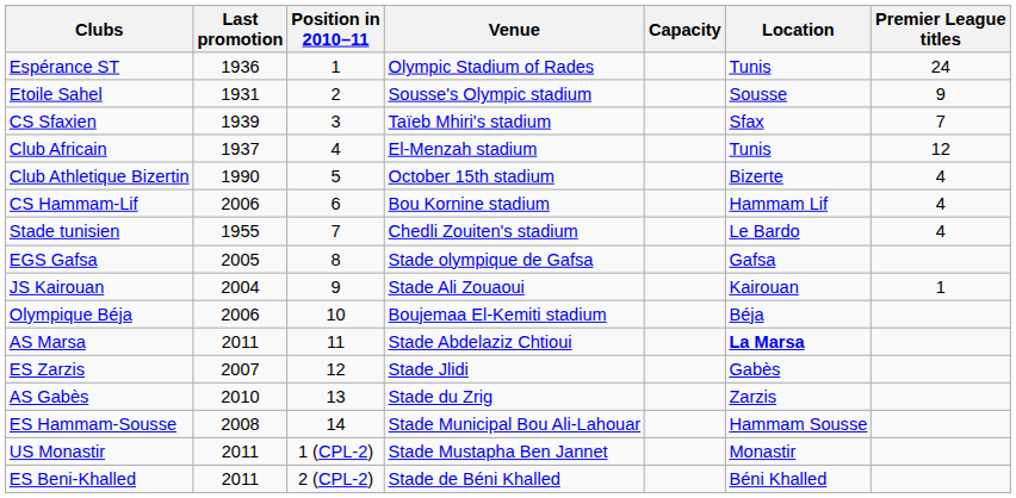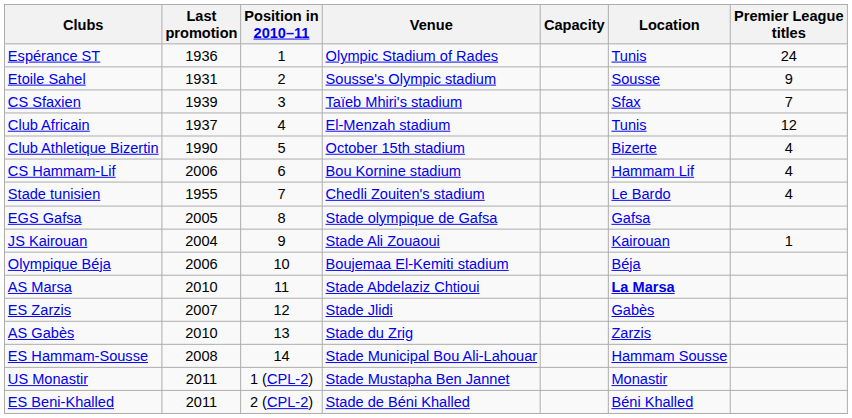 <table class="wikitable sortable" style="font-size:95%">
 <tr>
 <th>Clubs</th>
 <th>Last <br>promotion</th>
 <th>Position in<br><a href='#'>2010–11</a></th>
 <th>Venue</th>
 <th>Capacity</th>
 <th>Location</th>
 <th>Premier League <br>titles</th>
 </tr>
 <tr bc=#D0F0C0>
 <td><a href='#'>Espérance ST</a></td>
 <td align=center>1936</td>
 <td align=center>1</td>
 <td><a href='#'>Olympic Stadium of Rades</a></td>
 <td></td>
 <td><a href='#'>Tunis</a></td>
 <td align=center>24</td>
 </tr>
 <tr bc=#D0F0C0>
 <td><a href='#'>Etoile Sahel</a></td>
 <td align=center>1931</td>
 <td align=center>2</td>
 <td><a href='#'>Sousse's Olympic stadium</a></td>
 <td></td>
 <td><a href='#'>Sousse</a></td>
 <td align=center>9</td>
 </tr>
 <tr bc=#79BDFF>
 <td><a href='#'>CS Sfaxien</a></td>
 <td align=center>1939</td>
 <td align=center>3</td>
 <td><a href='#'>Taïeb Mhiri's stadium</a></td>
 <td></td>
 <td><a href='#'>Sfax</a></td>
 <td align=center>7</td>
 </tr>
 <tr bc=#79BDFF>
 <td><a href='#'>Club Africain</a></td>
 <td align=center>1937</td>
 <td align=center>4</td>
 <td><a href='#'>El-Menzah stadium</a></td>
 <td></td>
 <td><a href='#'>Tunis</a></td>
 <td align=center>12</td>
 </tr>
 <tr>
 <td><a href='#'>Club Athletique Bizertin</a></td>
 <td align=center>1990</td>
 <td align=center>5</td>
 <td><a href='#'>October 15th stadium</a></td>
 <td></td>
 <td><a href='#'>Bizerte</a></td>
 <td align=center>4</td>
 </tr>
 <tr>
 <td><a href='#'>CS Hammam-Lif</a></td>
 <td align=center>2006</td>
 <td align=center>6</td>
 <td><a href='#'>Bou Kornine stadium</a></td>
 <td></td>
 <td><a href='#'>Hammam Lif</a></td>
 <td align=center>4</td>
 </tr>
 <tr>
 <td><a href='#'>Stade tunisien</a></td>
 <td align=center>1955</td>
 <td align=center>7</td>
 <td><a href='#'>Chedli Zouiten's stadium</a></td>
 <td></td>
 <td><a href='#'>Le Bardo</a></td>
 <td align=center>4</td>
 </tr>
 <tr>
 <td><a href='#'>EGS Gafsa</a></td>
 <td align=center>2005</td>
 <td align=center>8</td>
 <td><a href='#'>Stade olympique de Gafsa</a></td>
 <td></td>
 <td><a href='#'>Gafsa</a></td>
 <td></td>
 </tr>
 <tr>
 <td><a href='#'>JS Kairouan</a></td>
 <td align=center>2004</td>
 <td align=center>9</td>
 <td><a href='#'>Stade Ali Zouaoui</a></td>
 <td></td>
 <td><a href='#'>Kairouan</a></td>
 <td align=center>1</td>
 </tr>
 <tr>
 <td><a href='#'>Olympique Béja</a></td>
 <td align=center>2006</td>
 <td align=center>10</td>
 <td><a href='#'>Boujemaa El-Kemiti stadium</a></td>
 <td></td>
 <td><a href='#'>Béja</a></td>
 <td></td>
 </tr>
 <tr>
 <td><a href='#'>AS Marsa</a></td>
-<td align=center>2011</td>
+<td align=center>2010</td>
 <td align=center>11</td>
 <td><a href='#'>Stade Abdelaziz Chtioui</a></td>
 <td></td>
 <td><strong><a href='#'>La Marsa</a></strong></td>
 <td></td>
 </tr>
 <tr>
 <td><a href='#'>ES Zarzis</a></td>
 <td align=center>2007</td>
 <td align=center>12</td>
 <td><a href='#'>Stade Jlidi</a></td>
 <td></td>
 <td><a href='#'>Gabès</a></td>
 <td></td>
 </tr>
 <tr>
 <td><a href='#'>AS Gabès</a></td>
 <td align=center>2010</td>
 <td align=center>13</td>
 <td><a href='#'>Stade du Zrig</a></td>
 <td></td>
 <td><a href='#'>Zarzis</a></td>
 <td></td>
 </tr>
 <tr>
 <td><a href='#'>ES Hammam-Sousse</a></td>
 <td align=center>2008</td>
 <td align=center>14</td>
 <td><a href='#'>Stade Municipal Bou Ali-Lahouar</a></td>
 <td></td>
 <td><a href='#'>Hammam Sousse</a></td>
 <td></td>
 </tr>
 <tr>
 <td><a href='#'>US Monastir</a></td>
 <td align=center>2011</td>
 <td align=center>1 (<a href='#'>CPL-2</a>)</td>
 <td><a href='#'>Stade Mustapha Ben Jannet</a></td>
 <td></td>
 <td><a href='#'>Monastir</a></td>
 <td></td>
 </tr>
 <tr>
 <td><a href='#'>ES Beni-Khalled</a></td>
 <td align=center>2011</td>
 <td align=center>2 (<a href='#'>CPL-2</a>)</td>
 <td><a href='#'>Stade de Béni Khalled</a></td>
 <td></td>
 <td><a href='#'>Béni Khalled</a></td>
 <td></td>
 </tr>
 </table>
